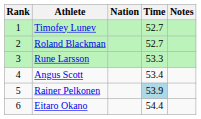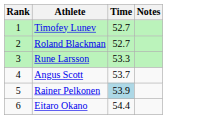 <table class="wikitable sortable" style="text-align:center">
 <tr>
 <th>Rank</th>
 <th>Athlete</th>
-<th>Nation</th>
 <th>Time</th>
 <th>Notes</th>
 </tr>
 <tr bgcolor=bbf3bb>
 <td>1</td>
 <td align="left"><a href='#'>Timofey Lunev</a></td>
-<td align="left"></td>
 <td>52.7</td>
 <td></td>
 </tr>
 <tr bgcolor=bbf3bb>
 <td>2</td>
 <td align="left"><a href='#'>Roland Blackman</a></td>
-<td align="left"></td>
 <td>52.7</td>
 <td></td>
 </tr>
 <tr bgcolor=bbf3bb>
 <td>3</td>
 <td align="left"><a href='#'>Rune Larsson</a></td>
-<td align="left"></td>
 <td>53.3</td>
 <td></td>
 </tr>
 <tr>
 <td>4</td>
 <td align="left"><a href='#'>Angus Scott</a></td>
-<td align="left"></td>
-<td>53.4</td>
+<td>53.7</td>
 <td></td>
 </tr>
 <tr>
 <td>5</td>
 <td align="left"><a href='#'>Rainer Pelkonen</a></td>
-<td align="left"></td>
 <td style="background: lightblue;">53.9</td>
 <td></td>
 </tr>
 <tr>
 <td>6</td>
 <td align="left"><a href='#'>Eitaro Okano</a></td>
-<td align="left"></td>
 <td>54.4</td>
 <td></td>
 </tr>
 </table>
